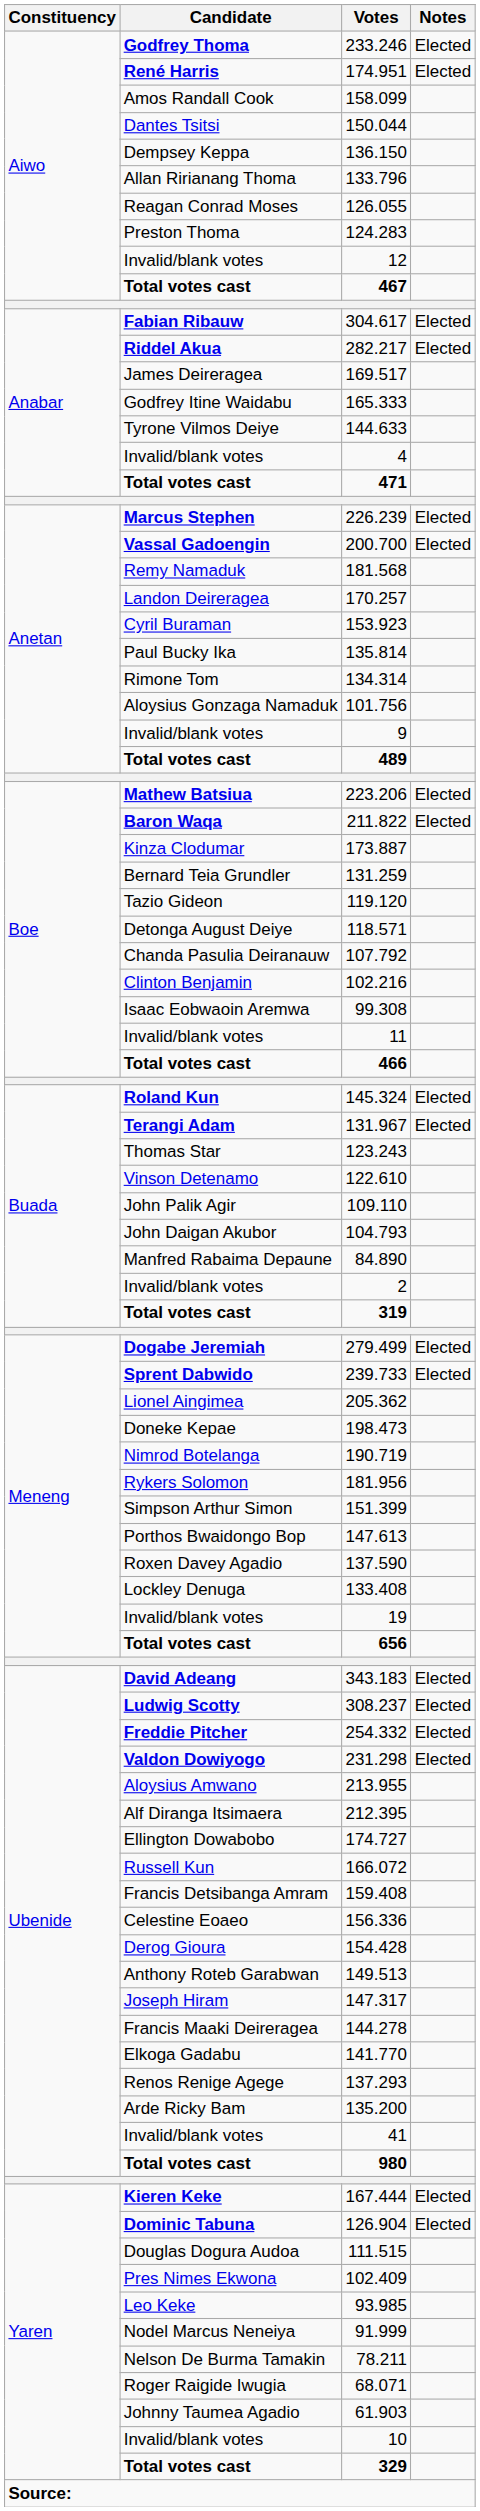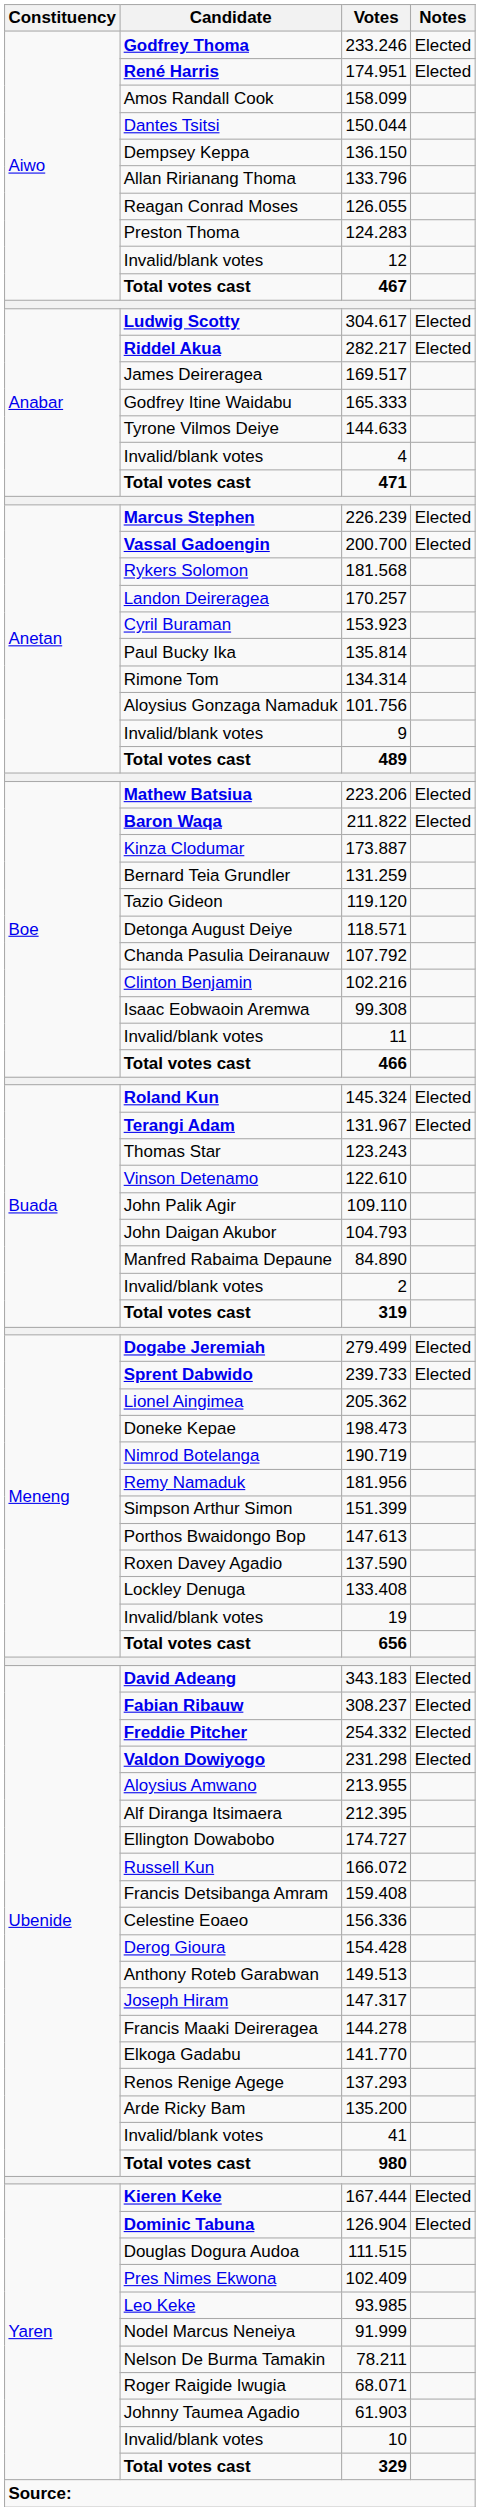 <table class=wikitable style=text-align:left>
 <tr>
 <th>Constituency</th>
 <th>Candidate</th>
 <th>Votes</th>
 <th>Notes</th>
 </tr>
 <tr>
 <td rowspan=10><a href='#'>Aiwo</a></td>
 <td><strong><a href='#'>Godfrey Thoma</a></strong></td>
 <td align=right>233.246</td>
 <td>Elected</td>
 </tr>
 <tr>
 <td><strong><a href='#'>René Harris</a></strong></td>
 <td align=right>174.951</td>
 <td>Elected</td>
 </tr>
 <tr>
 <td>Amos Randall Cook</td>
 <td align=right>158.099</td>
 <td></td>
 </tr>
 <tr>
 <td><a href='#'>Dantes Tsitsi</a></td>
 <td align=right>150.044</td>
 <td></td>
 </tr>
 <tr>
 <td>Dempsey Keppa</td>
 <td align=right>136.150</td>
 <td></td>
 </tr>
 <tr>
 <td>Allan Ririanang Thoma</td>
 <td align=right>133.796</td>
 <td></td>
 </tr>
 <tr>
 <td>Reagan Conrad Moses</td>
 <td align=right>126.055</td>
 <td></td>
 </tr>
 <tr>
 <td>Preston Thoma</td>
 <td align=right>124.283</td>
 <td></td>
 </tr>
 <tr>
 <td>Invalid/blank votes</td>
 <td align=right>12</td>
 <td></td>
 </tr>
 <tr>
 <td><strong>Total votes cast</strong></td>
 <td align=right><strong>467</strong></td>
 <td></td>
 </tr>
 <tr>
 <th colspan=4></th>
 </tr>
 <tr>
 <td rowspan=7><a href='#'>Anabar</a></td>
-<td><strong><a href='#'>Fabian Ribauw</a></strong></td>
+<td><strong><a href='#'>Ludwig Scotty</a></strong></td>
 <td align=right>304.617</td>
 <td>Elected</td>
 </tr>
 <tr>
 <td><strong><a href='#'>Riddel Akua</a></strong></td>
 <td align=right>282.217</td>
 <td>Elected</td>
 </tr>
 <tr>
 <td>James Deireragea</td>
 <td align=right>169.517</td>
 <td></td>
 </tr>
 <tr>
 <td>Godfrey Itine Waidabu</td>
 <td align=right>165.333</td>
 <td></td>
 </tr>
 <tr>
 <td>Tyrone Vilmos Deiye</td>
 <td align=right>144.633</td>
 <td></td>
 </tr>
 <tr>
 <td>Invalid/blank votes</td>
 <td align=right>4</td>
 <td></td>
 </tr>
 <tr>
 <td><strong>Total votes cast</strong></td>
 <td align=right><strong>471</strong></td>
 <td></td>
 </tr>
 <tr>
 <th colspan=4></th>
 </tr>
 <tr>
 <td rowspan=10><a href='#'>Anetan</a></td>
 <td><strong><a href='#'>Marcus Stephen</a></strong></td>
 <td align=right>226.239</td>
 <td>Elected</td>
 </tr>
 <tr>
 <td><strong><a href='#'>Vassal Gadoengin</a></strong></td>
 <td align=right>200.700</td>
 <td>Elected</td>
 </tr>
 <tr>
-<td><a href='#'>Remy Namaduk</a></td>
+<td><a href='#'>Rykers Solomon</a></td>
 <td align=right>181.568</td>
 <td></td>
 </tr>
 <tr>
 <td><a href='#'>Landon Deireragea</a></td>
 <td align=right>170.257</td>
 <td></td>
 </tr>
 <tr>
 <td><a href='#'>Cyril Buraman</a></td>
 <td align=right>153.923</td>
 <td></td>
 </tr>
 <tr>
 <td>Paul Bucky Ika</td>
 <td align=right>135.814</td>
 <td></td>
 </tr>
 <tr>
 <td>Rimone Tom</td>
 <td align=right>134.314</td>
 <td></td>
 </tr>
 <tr>
 <td>Aloysius Gonzaga Namaduk</td>
 <td align=right>101.756</td>
 <td></td>
 </tr>
 <tr>
 <td>Invalid/blank votes</td>
 <td align=right>9</td>
 <td></td>
 </tr>
 <tr>
 <td><strong>Total votes cast</strong></td>
 <td align=right><strong>489</strong></td>
 <td></td>
 </tr>
 <tr>
 <th colspan=4></th>
 </tr>
 <tr>
 <td rowspan=11><a href='#'>Boe</a></td>
 <td><strong><a href='#'>Mathew Batsiua</a></strong></td>
 <td align=right>223.206</td>
 <td>Elected</td>
 </tr>
 <tr>
 <td><strong><a href='#'>Baron Waqa</a></strong></td>
 <td align=right>211.822</td>
 <td>Elected</td>
 </tr>
 <tr>
 <td><a href='#'>Kinza Clodumar</a></td>
 <td align=right>173.887</td>
 <td></td>
 </tr>
 <tr>
 <td>Bernard Teia Grundler</td>
 <td align=right>131.259</td>
 <td></td>
 </tr>
 <tr>
 <td>Tazio Gideon</td>
 <td align=right>119.120</td>
 <td></td>
 </tr>
 <tr>
 <td>Detonga August Deiye</td>
 <td align=right>118.571</td>
 <td></td>
 </tr>
 <tr>
 <td>Chanda Pasulia Deiranauw</td>
 <td align=right>107.792</td>
 <td></td>
 </tr>
 <tr>
 <td><a href='#'>Clinton Benjamin</a></td>
 <td align=right>102.216</td>
 <td></td>
 </tr>
 <tr>
 <td>Isaac Eobwaoin Aremwa</td>
 <td align=right>99.308</td>
 <td></td>
 </tr>
 <tr>
 <td>Invalid/blank votes</td>
 <td align=right>11</td>
 <td></td>
 </tr>
 <tr>
 <td><strong>Total votes cast</strong></td>
 <td align=right><strong>466</strong></td>
 <td></td>
 </tr>
 <tr>
 <th colspan=4></th>
 </tr>
 <tr>
 <td rowspan=9><a href='#'>Buada</a></td>
 <td><strong><a href='#'>Roland Kun</a></strong></td>
 <td align=right>145.324</td>
 <td>Elected</td>
 </tr>
 <tr>
 <td><strong><a href='#'>Terangi Adam</a></strong></td>
 <td align=right>131.967</td>
 <td>Elected</td>
 </tr>
 <tr>
 <td>Thomas Star</td>
 <td align=right>123.243</td>
 <td></td>
 </tr>
 <tr>
 <td><a href='#'>Vinson Detenamo</a></td>
 <td align=right>122.610</td>
 <td></td>
 </tr>
 <tr>
 <td>John Palik Agir</td>
 <td align=right>109.110</td>
 <td></td>
 </tr>
 <tr>
 <td>John Daigan Akubor</td>
 <td align=right>104.793</td>
 <td></td>
 </tr>
 <tr>
 <td>Manfred Rabaima Depaune</td>
 <td align=right>84.890</td>
 <td></td>
 </tr>
 <tr>
 <td>Invalid/blank votes</td>
 <td align=right>2</td>
 <td></td>
 </tr>
 <tr>
 <td><strong>Total votes cast</strong></td>
 <td align=right><strong>319</strong></td>
 <td></td>
 </tr>
 <tr>
 <th colspan=4></th>
 </tr>
 <tr>
 <td rowspan=12><a href='#'>Meneng</a></td>
 <td><strong><a href='#'>Dogabe Jeremiah</a></strong></td>
 <td align=right>279.499</td>
 <td>Elected</td>
 </tr>
 <tr>
 <td><strong><a href='#'>Sprent Dabwido</a></strong></td>
 <td align=right>239.733</td>
 <td>Elected</td>
 </tr>
 <tr>
 <td><a href='#'>Lionel Aingimea</a></td>
 <td align=right>205.362</td>
 <td></td>
 </tr>
 <tr>
 <td>Doneke Kepae</td>
 <td align=right>198.473</td>
 <td></td>
 </tr>
 <tr>
 <td><a href='#'>Nimrod Botelanga</a></td>
 <td align=right>190.719</td>
 <td></td>
 </tr>
 <tr>
-<td><a href='#'>Rykers Solomon</a></td>
+<td><a href='#'>Remy Namaduk</a></td>
 <td align=right>181.956</td>
 <td></td>
 </tr>
 <tr>
 <td>Simpson Arthur Simon</td>
 <td align=right>151.399</td>
 <td></td>
 </tr>
 <tr>
 <td>Porthos Bwaidongo Bop</td>
 <td align=right>147.613</td>
 <td></td>
 </tr>
 <tr>
 <td>Roxen Davey Agadio</td>
 <td align=right>137.590</td>
 <td></td>
 </tr>
 <tr>
 <td>Lockley Denuga</td>
 <td align=right>133.408</td>
 <td></td>
 </tr>
 <tr>
 <td>Invalid/blank votes</td>
 <td align=right>19</td>
 <td></td>
 </tr>
 <tr>
 <td><strong>Total votes cast</strong></td>
 <td align=right><strong>656</strong></td>
 <td></td>
 </tr>
 <tr>
 <th colspan=4></th>
 </tr>
 <tr>
 <td rowspan=19><a href='#'>Ubenide</a></td>
 <td><strong><a href='#'>David Adeang</a></strong></td>
 <td align=right>343.183</td>
 <td>Elected</td>
 </tr>
 <tr>
-<td><strong><a href='#'>Ludwig Scotty</a></strong></td>
+<td><strong><a href='#'>Fabian Ribauw</a></strong></td>
 <td align=right>308.237</td>
 <td>Elected</td>
 </tr>
 <tr>
 <td><strong><a href='#'>Freddie Pitcher</a></strong></td>
 <td align=right>254.332</td>
 <td>Elected</td>
 </tr>
 <tr>
 <td><strong><a href='#'>Valdon Dowiyogo</a></strong></td>
 <td align=right>231.298</td>
 <td>Elected</td>
 </tr>
 <tr>
 <td><a href='#'>Aloysius Amwano</a></td>
 <td align=right>213.955</td>
 <td></td>
 </tr>
 <tr>
 <td>Alf Diranga Itsimaera</td>
 <td align=right>212.395</td>
 <td></td>
 </tr>
 <tr>
 <td>Ellington Dowabobo</td>
 <td align=right>174.727</td>
 <td></td>
 </tr>
 <tr>
 <td><a href='#'>Russell Kun</a></td>
 <td align=right>166.072</td>
 <td></td>
 </tr>
 <tr>
 <td>Francis Detsibanga Amram</td>
 <td align=right>159.408</td>
 <td></td>
 </tr>
 <tr>
 <td>Celestine Eoaeo</td>
 <td align=right>156.336</td>
 <td></td>
 </tr>
 <tr>
 <td><a href='#'>Derog Gioura</a></td>
 <td align=right>154.428</td>
 <td></td>
 </tr>
 <tr>
 <td>Anthony Roteb Garabwan</td>
 <td align=right>149.513</td>
 <td></td>
 </tr>
 <tr>
 <td><a href='#'>Joseph Hiram</a></td>
 <td align=right>147.317</td>
 <td></td>
 </tr>
 <tr>
 <td>Francis Maaki Deireragea</td>
 <td align=right>144.278</td>
 <td></td>
 </tr>
 <tr>
 <td>Elkoga Gadabu</td>
 <td align=right>141.770</td>
 <td></td>
 </tr>
 <tr>
 <td>Renos Renige Agege</td>
 <td align=right>137.293</td>
 <td></td>
 </tr>
 <tr>
 <td>Arde Ricky Bam</td>
 <td align=right>135.200</td>
 <td></td>
 </tr>
 <tr>
 <td>Invalid/blank votes</td>
 <td align=right>41</td>
 <td></td>
 </tr>
 <tr>
 <td><strong>Total votes cast</strong></td>
 <td align=right><strong>980</strong></td>
 <td></td>
 </tr>
 <tr>
 <th colspan=4></th>
 </tr>
 <tr>
 <td rowspan=11><a href='#'>Yaren</a></td>
 <td><strong><a href='#'>Kieren Keke</a></strong></td>
 <td align=right>167.444</td>
 <td>Elected</td>
 </tr>
 <tr>
 <td><strong><a href='#'>Dominic Tabuna</a></strong></td>
 <td align=right>126.904</td>
 <td>Elected</td>
 </tr>
 <tr>
 <td>Douglas Dogura Audoa</td>
 <td align=right>111.515</td>
 <td></td>
 </tr>
 <tr>
 <td><a href='#'>Pres Nimes Ekwona</a></td>
 <td align=right>102.409</td>
 <td></td>
 </tr>
 <tr>
 <td><a href='#'>Leo Keke</a></td>
 <td align=right>93.985</td>
 <td></td>
 </tr>
 <tr>
 <td>Nodel Marcus Neneiya</td>
 <td align=right>91.999</td>
 <td></td>
 </tr>
 <tr>
 <td>Nelson De Burma Tamakin</td>
 <td align=right>78.211</td>
 <td></td>
 </tr>
 <tr>
 <td>Roger Raigide Iwugia</td>
 <td align=right>68.071</td>
 <td></td>
 </tr>
 <tr>
 <td>Johnny Taumea Agadio</td>
 <td align=right>61.903</td>
 <td></td>
 </tr>
 <tr>
 <td>Invalid/blank votes</td>
 <td align=right>10</td>
 <td></td>
 </tr>
 <tr>
 <td><strong>Total votes cast</strong></td>
 <td align=right><strong>329</strong></td>
 <td></td>
 </tr>
 <tr>
 <td align=left colspan=4><strong>Source:</strong> </td>
 </tr>
 </table>
